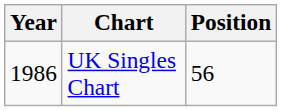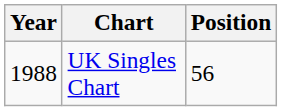 <table class="wikitable" width="30%">
 <tr>
 <th align="left">Year</th>
 <th align="left">Chart</th>
 <th align="left">Position</th>
 </tr>
 <tr>
-<td align="left">1986</td>
+<td align="left">1988</td>
 <td align="left"><a href='#'>UK Singles Chart</a></td>
 <td align="left">56</td>
 </tr>
 </table>
